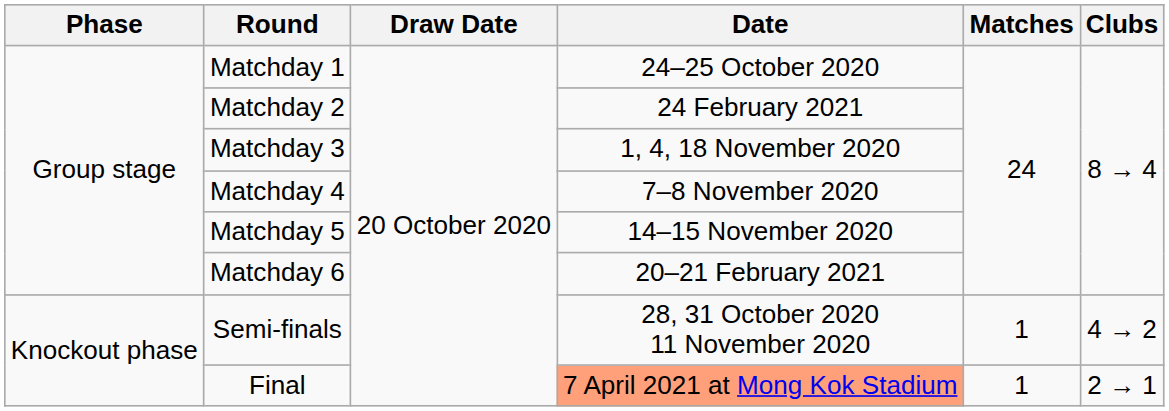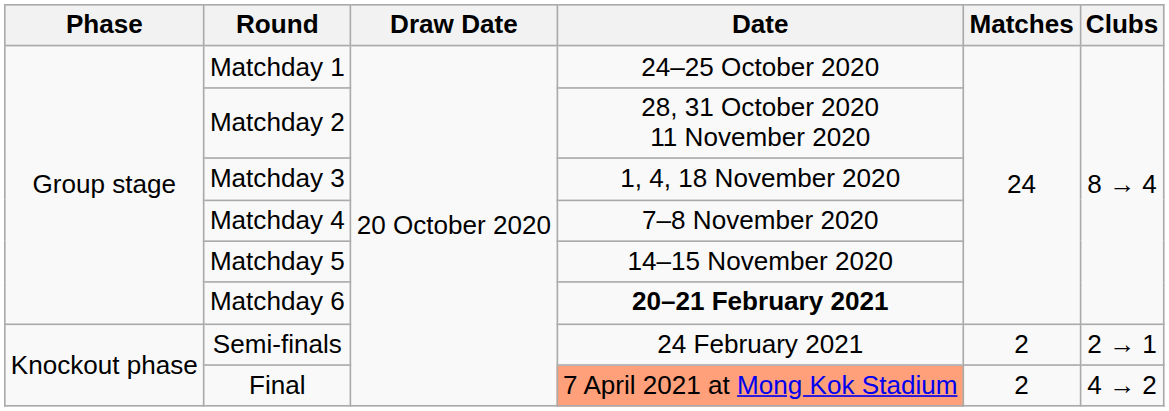 <table class="wikitable">
 <tr>
 <th>Phase</th>
 <th>Round</th>
 <th>Draw Date</th>
 <th>Date</th>
 <th>Matches</th>
 <th>Clubs</th>
 </tr>
 <tr align=center>
 <td rowspan=6>Group stage</td>
 <td>Matchday 1</td>
 <td rowspan=8>20 October 2020</td>
 <td>24–25 October 2020</td>
 <td rowspan=6>24</td>
 <td rowspan=6>8 → 4</td>
 </tr>
 <tr align=center>
 <td>Matchday 2</td>
-<td>24 February 2021</td>
+<td>28, 31 October 2020<br> 11 November 2020</td>
 </tr>
 <tr align=center>
 <td>Matchday 3</td>
 <td>1, 4, 18 November 2020</td>
 </tr>
 <tr align=center>
 <td>Matchday 4</td>
 <td>7–8 November 2020</td>
 </tr>
 <tr align=center>
 <td>Matchday 5</td>
 <td>14–15 November 2020</td>
 </tr>
 <tr align=center>
 <td>Matchday 6</td>
-<td>20–21 February 2021</td>
+<td><strong>20–21 February 2021</strong></td>
 </tr>
 <tr align=center>
 <td rowspan=2>Knockout phase</td>
 <td>Semi-finals</td>
-<td>28, 31 October 2020<br> 11 November 2020</td>
-<td>1</td>
-<td>4 → 2</td>
+<td>24 February 2021</td>
+<td>2</td>
+<td>2 → 1</td>
 </tr>
 <tr align=center>
 <td>Final</td>
 <td style="background: lightsalmon;">7 April 2021 at <a href='#'>Mong Kok Stadium</a></td>
-<td>1</td>
-<td>2 → 1</td>
+<td>2</td>
+<td>4 → 2</td>
 </tr>
 </table>
